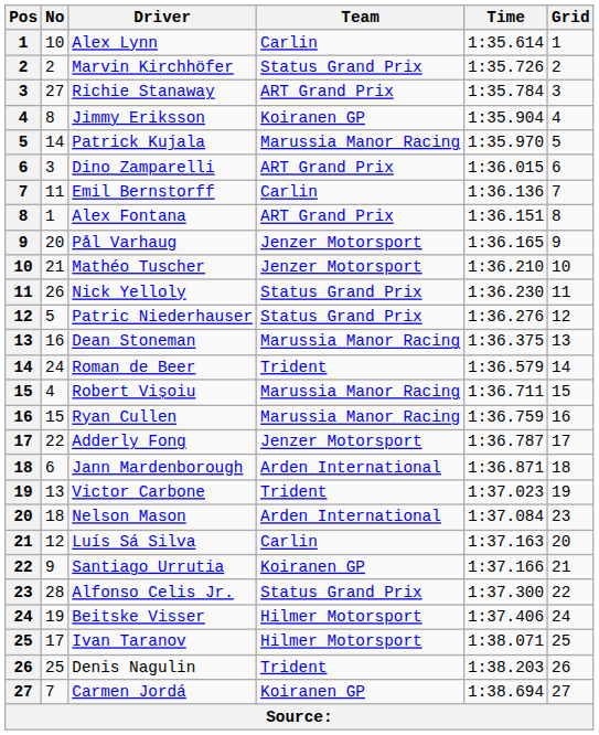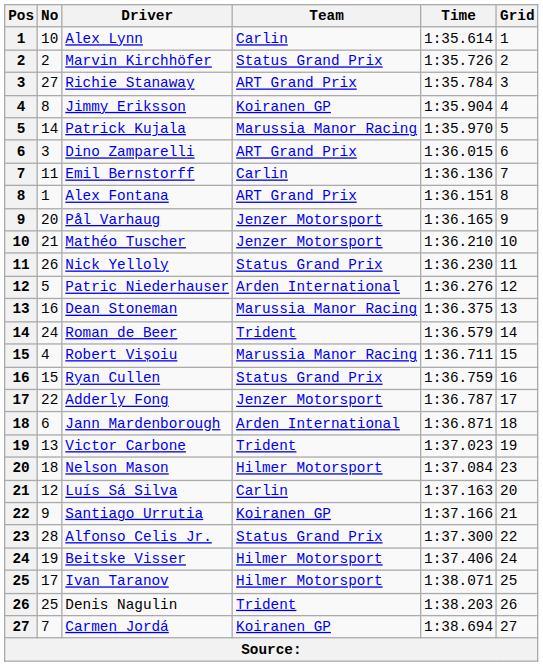 <table class="wikitable" style="font-size: 85%">
 <tr>
 <th>Pos</th>
 <th>No</th>
 <th>Driver</th>
 <th>Team</th>
 <th>Time</th>
 <th>Grid</th>
 </tr>
 <tr>
 <th>1</th>
 <td>10</td>
 <td> <a href='#'>Alex Lynn</a></td>
 <td><a href='#'>Carlin</a></td>
 <td>1:35.614</td>
 <td>1</td>
 </tr>
 <tr>
 <th>2</th>
 <td>2</td>
 <td> <a href='#'>Marvin Kirchhöfer</a></td>
 <td><a href='#'>Status Grand Prix</a></td>
 <td>1:35.726</td>
 <td>2</td>
 </tr>
 <tr>
 <th>3</th>
 <td>27</td>
 <td> <a href='#'>Richie Stanaway</a></td>
 <td><a href='#'>ART Grand Prix</a></td>
 <td>1:35.784</td>
 <td>3</td>
 </tr>
 <tr>
 <th>4</th>
 <td>8</td>
 <td> <a href='#'>Jimmy Eriksson</a></td>
 <td><a href='#'>Koiranen GP</a></td>
 <td>1:35.904</td>
 <td>4</td>
 </tr>
 <tr>
 <th>5</th>
 <td>14</td>
 <td> <a href='#'>Patrick Kujala</a></td>
 <td><a href='#'>Marussia Manor Racing</a></td>
 <td>1:35.970</td>
 <td>5</td>
 </tr>
 <tr>
 <th>6</th>
 <td>3</td>
 <td> <a href='#'>Dino Zamparelli</a></td>
 <td><a href='#'>ART Grand Prix</a></td>
 <td>1:36.015</td>
 <td>6</td>
 </tr>
 <tr>
 <th>7</th>
 <td>11</td>
 <td> <a href='#'>Emil Bernstorff</a></td>
 <td><a href='#'>Carlin</a></td>
 <td>1:36.136</td>
 <td>7</td>
 </tr>
 <tr>
 <th>8</th>
 <td>1</td>
 <td> <a href='#'>Alex Fontana</a></td>
 <td><a href='#'>ART Grand Prix</a></td>
 <td>1:36.151</td>
 <td>8</td>
 </tr>
 <tr>
 <th>9</th>
 <td>20</td>
 <td> <a href='#'>Pål Varhaug</a></td>
 <td><a href='#'>Jenzer Motorsport</a></td>
 <td>1:36.165</td>
 <td>9</td>
 </tr>
 <tr>
 <th>10</th>
 <td>21</td>
 <td> <a href='#'>Mathéo Tuscher</a></td>
 <td><a href='#'>Jenzer Motorsport</a></td>
 <td>1:36.210</td>
 <td>10</td>
 </tr>
 <tr>
 <th>11</th>
 <td>26</td>
 <td> <a href='#'>Nick Yelloly</a></td>
 <td><a href='#'>Status Grand Prix</a></td>
 <td>1:36.230</td>
 <td>11</td>
 </tr>
 <tr>
 <th>12</th>
 <td>5</td>
 <td> <a href='#'>Patric Niederhauser</a></td>
-<td><a href='#'>Status Grand Prix</a></td>
+<td><a href='#'>Arden International</a></td>
 <td>1:36.276</td>
 <td>12</td>
 </tr>
 <tr>
 <th>13</th>
 <td>16</td>
 <td> <a href='#'>Dean Stoneman</a></td>
 <td><a href='#'>Marussia Manor Racing</a></td>
 <td>1:36.375</td>
 <td>13</td>
 </tr>
 <tr>
 <th>14</th>
 <td>24</td>
 <td> <a href='#'>Roman de Beer</a></td>
 <td><a href='#'>Trident</a></td>
 <td>1:36.579</td>
 <td>14</td>
 </tr>
 <tr>
 <th>15</th>
 <td>4</td>
 <td> <a href='#'>Robert Vișoiu</a></td>
 <td><a href='#'>Marussia Manor Racing</a></td>
 <td>1:36.711</td>
 <td>15</td>
 </tr>
 <tr>
 <th>16</th>
 <td>15</td>
 <td> <a href='#'>Ryan Cullen</a></td>
-<td><a href='#'>Marussia Manor Racing</a></td>
+<td><a href='#'>Status Grand Prix</a></td>
 <td>1:36.759</td>
 <td>16</td>
 </tr>
 <tr>
 <th>17</th>
 <td>22</td>
 <td> <a href='#'>Adderly Fong</a></td>
 <td><a href='#'>Jenzer Motorsport</a></td>
 <td>1:36.787</td>
 <td>17</td>
 </tr>
 <tr>
 <th>18</th>
 <td>6</td>
 <td> <a href='#'>Jann Mardenborough</a></td>
 <td><a href='#'>Arden International</a></td>
 <td>1:36.871</td>
 <td>18</td>
 </tr>
 <tr>
 <th>19</th>
 <td>13</td>
 <td> <a href='#'>Victor Carbone</a></td>
 <td><a href='#'>Trident</a></td>
 <td>1:37.023</td>
 <td>19</td>
 </tr>
 <tr>
 <th>20</th>
 <td>18</td>
 <td> <a href='#'>Nelson Mason</a></td>
-<td><a href='#'>Arden International</a></td>
+<td><a href='#'>Hilmer Motorsport</a></td>
 <td>1:37.084</td>
 <td>23</td>
 </tr>
 <tr>
 <th>21</th>
 <td>12</td>
 <td> <a href='#'>Luís Sá Silva</a></td>
 <td><a href='#'>Carlin</a></td>
 <td>1:37.163</td>
 <td>20</td>
 </tr>
 <tr>
 <th>22</th>
 <td>9</td>
 <td> <a href='#'>Santiago Urrutia</a></td>
 <td><a href='#'>Koiranen GP</a></td>
 <td>1:37.166</td>
 <td>21</td>
 </tr>
 <tr>
 <th>23</th>
 <td>28</td>
 <td> <a href='#'>Alfonso Celis Jr.</a></td>
 <td><a href='#'>Status Grand Prix</a></td>
 <td>1:37.300</td>
 <td>22</td>
 </tr>
 <tr>
 <th>24</th>
 <td>19</td>
 <td> <a href='#'>Beitske Visser</a></td>
 <td><a href='#'>Hilmer Motorsport</a></td>
 <td>1:37.406</td>
 <td>24</td>
 </tr>
 <tr>
 <th>25</th>
 <td>17</td>
 <td> <a href='#'>Ivan Taranov</a></td>
 <td><a href='#'>Hilmer Motorsport</a></td>
 <td>1:38.071</td>
 <td>25</td>
 </tr>
 <tr>
 <th>26</th>
 <td>25</td>
 <td> Denis Nagulin</td>
 <td><a href='#'>Trident</a></td>
 <td>1:38.203</td>
 <td>26</td>
 </tr>
 <tr>
 <th>27</th>
 <td>7</td>
 <td> <a href='#'>Carmen Jordá</a></td>
 <td><a href='#'>Koiranen GP</a></td>
 <td>1:38.694</td>
 <td>27</td>
 </tr>
 <tr>
 <th colspan="6">Source:</th>
 </tr>
 </table>
